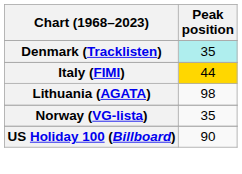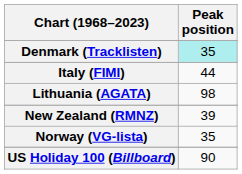 <table class="wikitable sortable plainrowheaders" style="text-align:center">
 <tr>
 <th scope="col">Chart (1968–2023)</th>
 <th scope="col">Peak<br>position</th>
 </tr>
 <tr>
 </tr>
 <tr>
 <th scope="row">Denmark (<a href='#'>Tracklisten</a>)</th>
 <td style="background: paleturquoise;">35</td>
 </tr>
 <tr>
 </tr>
 <tr>
 </tr>
 <tr>
 <th scope="row">Italy (<a href='#'>FIMI</a>)</th>
-<td style="background: gold;">44</td>
+<td>44</td>
 </tr>
 <tr>
 <th scope="row">Lithuania (<a href='#'>AGATA</a>)</th>
 <td>98</td>
 </tr>
 <tr>
+</tr>
+<tr>
+<th scope="row">New Zealand (<a href='#'>RMNZ</a>)</th>
+<td>39</td>
 </tr>
 <tr>
 <th scope="row">Norway (<a href='#'>VG-lista</a>)</th>
 <td>35</td>
 </tr>
 <tr>
 </tr>
 <tr>
 </tr>
 <tr>
 </tr>
 <tr>
 </tr>
 <tr>
 <th scope="row">US <a href='#'>Holiday 100</a> (<em><a href='#'>Billboard</a></em>)</th>
 <td>90</td>
 </tr>
 </table>
